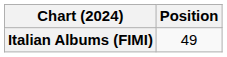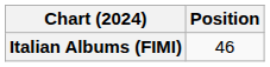 <table class="wikitable plainrowheaders" style="text-align:center">
 <tr>
 <th scope="col">Chart (2024)</th>
 <th scope="col">Position</th>
 </tr>
 <tr>
 <th scope="row">Italian Albums (FIMI)</th>
-<td>49</td>
+<td>46</td>
 </tr>
 </table>
